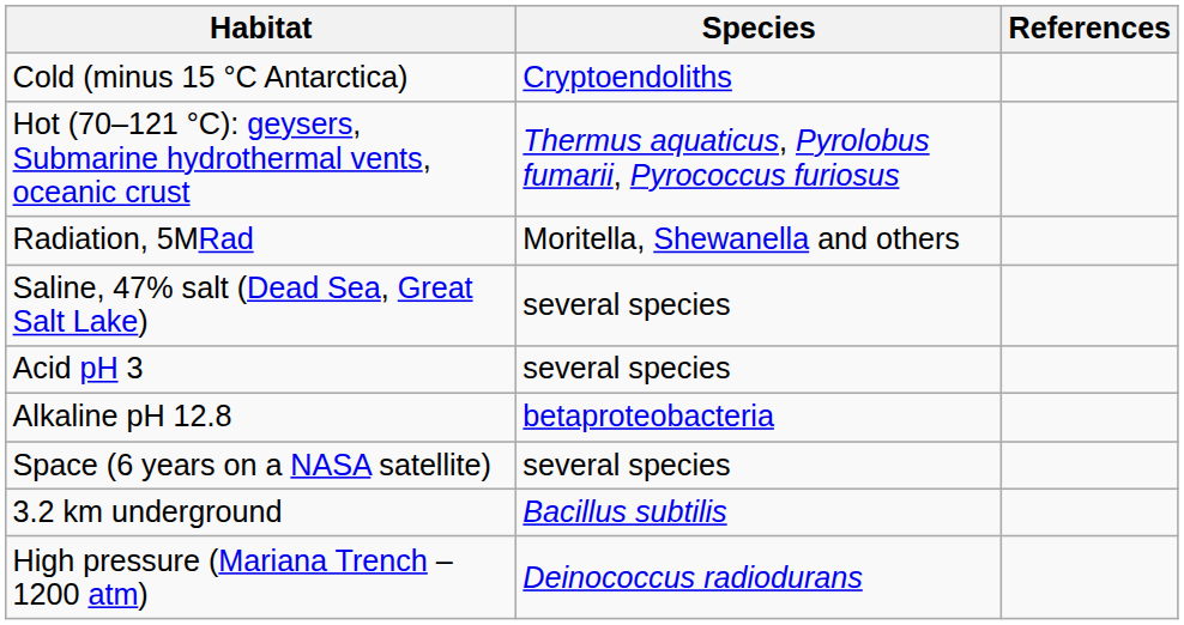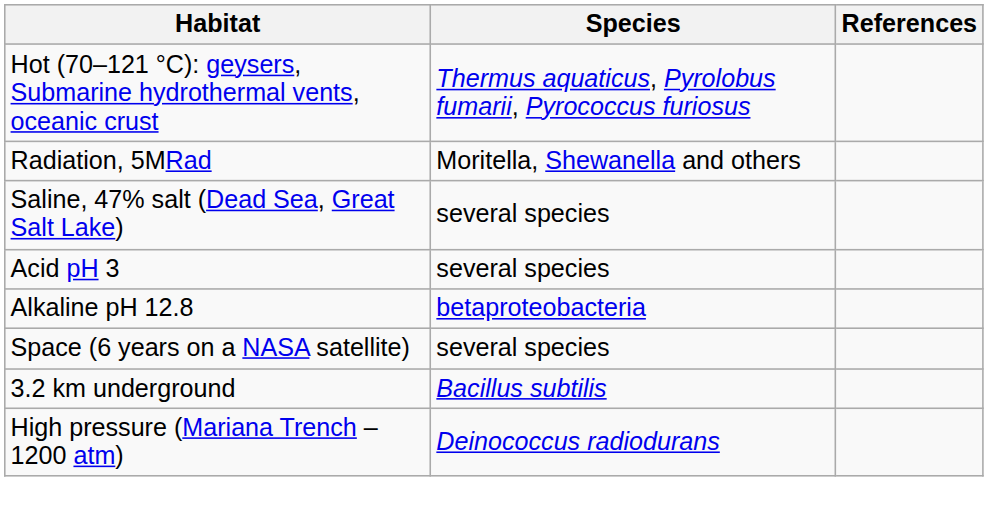 <table class="wikitable" style="margin-left: auto; margin-right:auto">
 <tr>
 <th>Habitat</th>
 <th>Species</th>
 <th>References</th>
-</tr>
-<tr>
-<td>Cold (minus 15 °C Antarctica)</td>
-<td><a href='#'>Cryptoendoliths</a></td>
-<td></td>
 </tr>
 <tr>
 <td>Hot (70–121 °C): <a href='#'>geysers</a>, <a href='#'>Submarine hydrothermal vents</a>, <a href='#'>oceanic crust</a></td>
 <td><em><a href='#'>Thermus aquaticus</a></em>, <em><a href='#'>Pyrolobus fumarii</a></em>, <em><a href='#'>Pyrococcus furiosus</a></em></td>
 <td></td>
 </tr>
 <tr>
 <td>Radiation, 5M<a href='#'>Rad</a></td>
 <td>Moritella, <a href='#'>Shewanella</a> and others</td>
 <td></td>
 </tr>
 <tr>
 <td>Saline, 47% salt (<a href='#'>Dead Sea</a>, <a href='#'>Great Salt Lake</a>)</td>
 <td>several species</td>
 <td></td>
 </tr>
 <tr>
 <td>Acid <a href='#'>pH</a> 3</td>
 <td>several species</td>
 <td></td>
 </tr>
 <tr>
 <td>Alkaline pH 12.8</td>
 <td><a href='#'>betaproteobacteria</a></td>
 <td></td>
 </tr>
 <tr>
 <td>Space (6 years on a <a href='#'>NASA</a> satellite)</td>
 <td>several species</td>
 <td></td>
 </tr>
 <tr>
 <td>3.2 km underground</td>
 <td><em><a href='#'>Bacillus subtilis</a></em></td>
 <td></td>
 </tr>
 <tr>
 <td>High pressure (<a href='#'>Mariana Trench</a> – 1200 <a href='#'>atm</a>)</td>
 <td><em><a href='#'>Deinococcus radiodurans</a></em></td>
 <td></td>
 </tr>
 </table>
